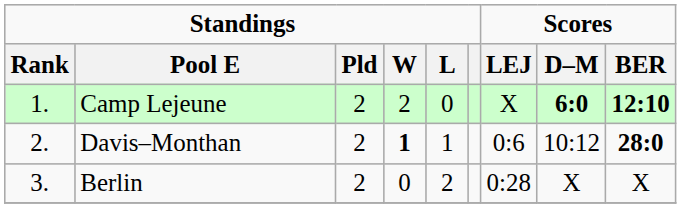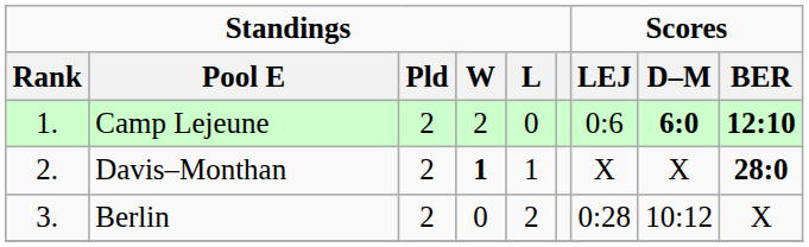 <table class="wikitable">
 <tr>
 <td colspan=6 align=center><strong>Standings</strong></td>
 <td colspan=4 align=center><strong>Scores</strong></td>
 </tr>
 <tr>
 <th bgcolor="#efefef">Rank</th>
 <th bgcolor="#efefef" width="160">Pool E</th>
 <th bgcolor="#efefef" width="20">Pld</th>
 <th bgcolor="#efefef" width="20">W</th>
 <th bgcolor="#efefef" width="20">L</th>
 <th bgcolor="#efefef"></th>
 <th bgcolor="#efefef" width="20">LEJ</th>
 <th bgcolor="#efefef" width="20">D–M</th>
 <th bgcolor="#efefef" width="20">BER</th>
 </tr>
 <tr align=center bgcolor=#ccffcc>
 <td>1.</td>
 <td align=left>Camp Lejeune</td>
 <td>2</td>
 <td>2</td>
 <td>0</td>
 <td></td>
-<td>X</td>
+<td>0:6</td>
 <td><strong>6:0</strong></td>
 <td><strong>12:10</strong></td>
 </tr>
 <tr align=center>
 <td>2.</td>
 <td align=left>Davis–Monthan</td>
 <td>2</td>
 <td><strong>1</strong></td>
 <td>1</td>
 <td></td>
-<td>0:6</td>
-<td>10:12</td>
+<td>X</td>
+<td>X</td>
 <td><strong>28:0</strong></td>
 </tr>
 <tr align=center>
 <td>3.</td>
 <td align=left>Berlin</td>
 <td>2</td>
 <td>0</td>
 <td>2</td>
 <td></td>
 <td>0:28</td>
-<td>X</td>
+<td>10:12</td>
 <td>X</td>
 </tr>
 <tr align=center>
 </tr>
 </table>
